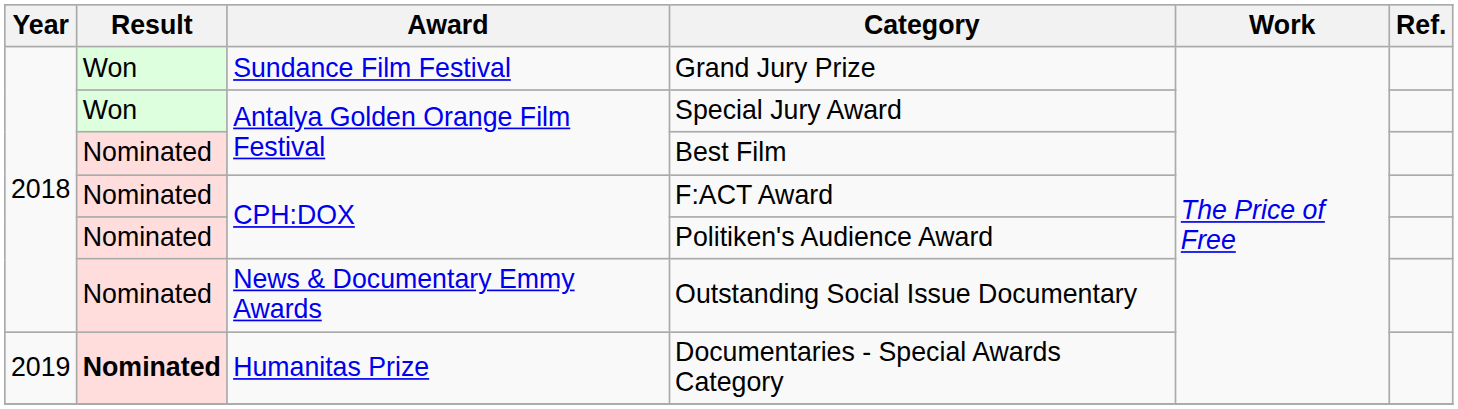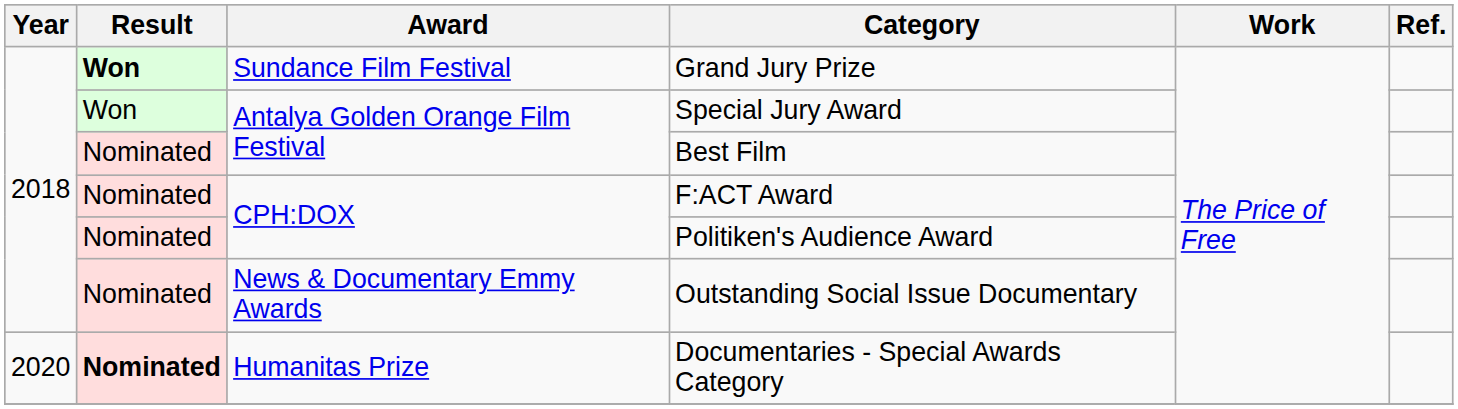 <table class="wikitable">
 <tr>
 <th>Year</th>
 <th>Result</th>
 <th>Award</th>
 <th>Category</th>
 <th>Work</th>
 <th>Ref.</th>
 </tr>
 <tr>
 <td rowspan="6">2018</td>
-<td style="background: #ddffdd">Won</td>
+<td style="background: #ddffdd"><strong>Won</strong></td>
 <td><a href='#'>Sundance Film Festival</a></td>
 <td>Grand Jury Prize</td>
 <td rowspan="7"><em><a href='#'>The Price of Free</a></em></td>
 <td></td>
 </tr>
 <tr>
 <td style="background: #ddffdd">Won</td>
 <td rowspan="2"><a href='#'>Antalya Golden Orange Film Festival</a></td>
 <td>Special Jury Award</td>
 <td></td>
 </tr>
 <tr>
 <td style="background: #ffdddd">Nominated</td>
 <td>Best Film</td>
 <td></td>
 </tr>
 <tr>
 <td style="background: #ffdddd">Nominated</td>
 <td rowspan="2"><a href='#'>CPH:DOX</a></td>
 <td>F:ACT Award</td>
 <td></td>
 </tr>
 <tr>
 <td style="background: #ffdddd">Nominated</td>
 <td>Politiken's Audience Award</td>
 <td></td>
 </tr>
 <tr>
 <td style="background: #ffdddd">Nominated</td>
 <td><a href='#'>News & Documentary Emmy Awards</a></td>
 <td>Outstanding Social Issue Documentary</td>
 <td></td>
 </tr>
 <tr>
-<td>2019</td>
+<td>2020</td>
 <td style="background: #ffdddd"><strong>Nominated</strong></td>
 <td><a href='#'>Humanitas Prize</a></td>
 <td>Documentaries - Special Awards Category</td>
 <td></td>
 </tr>
 <tr>
 </tr>
 </table>
